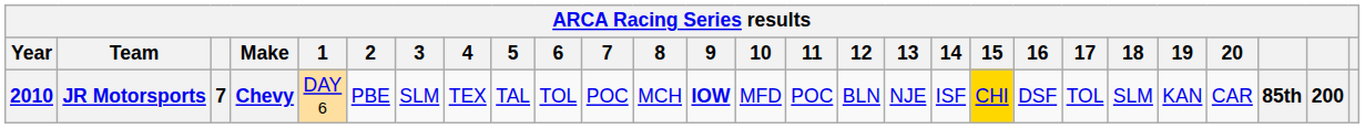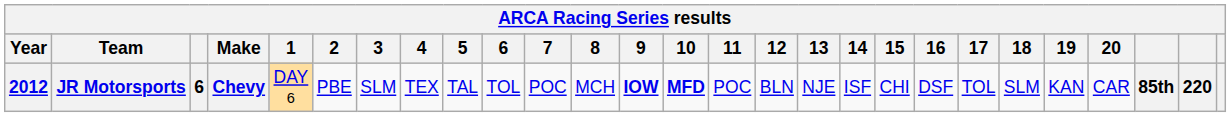 <table class="wikitable" style="text-align:center; font-size:75%">
 <tr>
 <th colspan=45><a href='#'>ARCA Racing Series</a> results</th>
 </tr>
 <tr>
 <th scope="col">Year</th>
 <th scope="col">Team</th>
 <th scope="col"></th>
 <th scope="col">Make</th>
 <th scope="col">1</th>
 <th scope="col">2</th>
 <th scope="col">3</th>
 <th scope="col">4</th>
 <th scope="col">5</th>
 <th scope="col">6</th>
 <th scope="col">7</th>
 <th scope="col">8</th>
 <th scope="col">9</th>
 <th scope="col">10</th>
 <th scope="col">11</th>
 <th scope="col">12</th>
 <th scope="col">13</th>
 <th scope="col">14</th>
 <th scope="col">15</th>
 <th scope="col">16</th>
 <th scope="col">17</th>
 <th scope="col">18</th>
 <th scope="col">19</th>
 <th scope="col">20</th>
 <th scope="col"></th>
 <th scope="col"></th>
 <th scope="col"></th>
 </tr>
 <tr>
-<th scope="row"><a href='#'>2010</a></th>
+<th scope="row"><a href='#'>2012</a></th>
 <th nowrap><a href='#'>JR Motorsports</a></th>
-<th>7</th>
+<th>6</th>
 <th><a href='#'>Chevy</a></th>
 <td style="background:#FFDF9F;"><a href='#'>DAY</a><br><small>6</small></td>
 <td><a href='#'>PBE</a></td>
 <td><a href='#'>SLM</a></td>
 <td><a href='#'>TEX</a></td>
 <td><a href='#'>TAL</a></td>
 <td><a href='#'>TOL</a></td>
 <td><a href='#'>POC</a></td>
 <td><a href='#'>MCH</a></td>
 <td><strong><a href='#'>IOW</a></strong></td>
-<td><a href='#'>MFD</a></td>
+<td><strong><a href='#'>MFD</a></strong></td>
 <td><a href='#'>POC</a></td>
 <td><a href='#'>BLN</a></td>
 <td><a href='#'>NJE</a></td>
 <td><a href='#'>ISF</a></td>
-<td style="background: gold;"><a href='#'>CHI</a></td>
+<td><a href='#'>CHI</a></td>
 <td><a href='#'>DSF</a></td>
 <td><a href='#'>TOL</a></td>
 <td><a href='#'>SLM</a></td>
 <td><a href='#'>KAN</a></td>
 <td><a href='#'>CAR</a></td>
 <th>85th</th>
-<th>200</th>
+<th>220</th>
 <th></th>
 </tr>
 </table>
